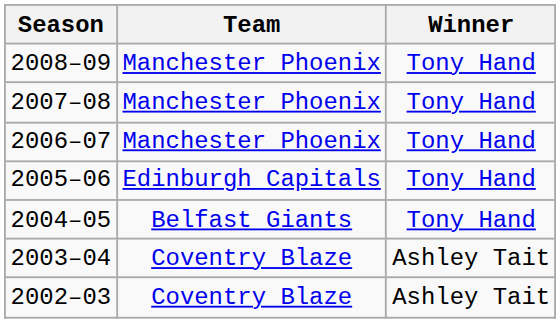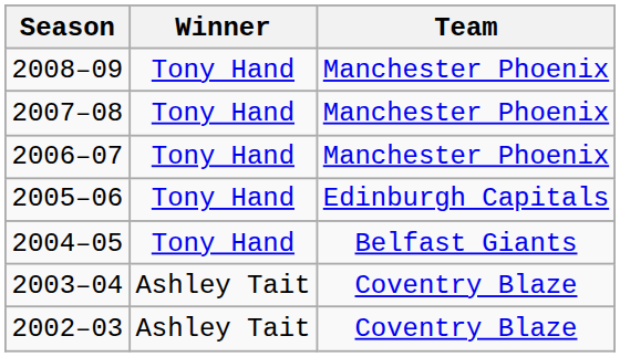 <table class="wikitable" style="text-align: center">
 <tr>
 <th>Season</th>
+<th>Winner</th>
 <th>Team</th>
-<th>Winner</th>
 </tr>
 <tr>
 <td>2008–09</td>
+<td><a href='#'>Tony Hand</a></td>
 <td><a href='#'>Manchester Phoenix</a></td>
-<td><a href='#'>Tony Hand</a></td>
 </tr>
 <tr>
 <td>2007–08</td>
+<td><a href='#'>Tony Hand</a></td>
 <td><a href='#'>Manchester Phoenix</a></td>
-<td><a href='#'>Tony Hand</a></td>
 </tr>
 <tr>
 <td>2006–07</td>
+<td><a href='#'>Tony Hand</a></td>
 <td><a href='#'>Manchester Phoenix</a></td>
-<td><a href='#'>Tony Hand</a></td>
 </tr>
 <tr>
 <td>2005–06</td>
+<td><a href='#'>Tony Hand</a></td>
 <td><a href='#'>Edinburgh Capitals</a></td>
-<td><a href='#'>Tony Hand</a></td>
 </tr>
 <tr>
 <td>2004–05</td>
+<td><a href='#'>Tony Hand</a></td>
 <td><a href='#'>Belfast Giants</a></td>
-<td><a href='#'>Tony Hand</a></td>
 </tr>
 <tr>
 <td>2003–04</td>
+<td>Ashley Tait</td>
 <td><a href='#'>Coventry Blaze</a></td>
-<td>Ashley Tait</td>
 </tr>
 <tr>
 <td>2002–03</td>
+<td>Ashley Tait</td>
 <td><a href='#'>Coventry Blaze</a></td>
-<td>Ashley Tait</td>
 </tr>
 </table>
